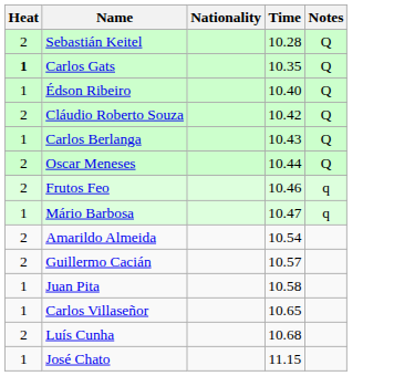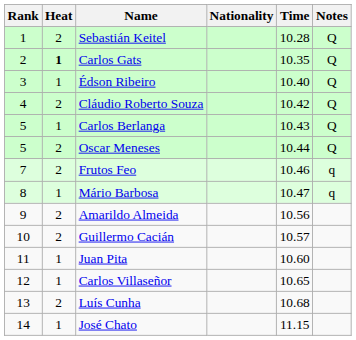 <table class="wikitable sortable" style="text-align:center;font-size:95%">
 <tr>
+<th>Rank</th>
 <th>Heat</th>
 <th>Name</th>
 <th>Nationality</th>
 <th>Time</th>
 <th>Notes</th>
 </tr>
 <tr bgcolor=ccffcc>
+<td>1</td>
 <td>2</td>
 <td align=left><a href='#'>Sebastián Keitel</a></td>
 <td align=left></td>
 <td>10.28</td>
 <td>Q</td>
 </tr>
 <tr bgcolor=ccffcc>
+<td>2</td>
 <td><strong>1</strong></td>
 <td align=left><a href='#'>Carlos Gats</a></td>
 <td align=left></td>
 <td>10.35</td>
 <td>Q</td>
 </tr>
 <tr bgcolor=ccffcc>
+<td>3</td>
 <td>1</td>
 <td align=left><a href='#'>Édson Ribeiro</a></td>
 <td align=left></td>
 <td>10.40</td>
 <td>Q</td>
 </tr>
 <tr bgcolor=ccffcc>
+<td>4</td>
 <td>2</td>
 <td align=left><a href='#'>Cláudio Roberto Souza</a></td>
 <td align=left></td>
 <td>10.42</td>
 <td>Q</td>
 </tr>
 <tr bgcolor=ccffcc>
+<td>5</td>
 <td>1</td>
 <td align=left><a href='#'>Carlos Berlanga</a></td>
 <td align=left></td>
 <td>10.43</td>
 <td>Q</td>
 </tr>
 <tr bgcolor=ccffcc>
+<td>5</td>
 <td>2</td>
 <td align=left><a href='#'>Oscar Meneses</a></td>
 <td align=left></td>
 <td>10.44</td>
 <td>Q</td>
 </tr>
 <tr bgcolor=ddffdd>
+<td>7</td>
 <td>2</td>
 <td align=left><a href='#'>Frutos Feo</a></td>
 <td align=left></td>
 <td>10.46</td>
 <td>q</td>
 </tr>
 <tr bgcolor=ddffdd>
+<td>8</td>
 <td>1</td>
 <td align=left><a href='#'>Mário Barbosa</a></td>
 <td align=left></td>
 <td>10.47</td>
 <td>q</td>
 </tr>
 <tr>
+<td>9</td>
 <td>2</td>
 <td align=left><a href='#'>Amarildo Almeida</a></td>
 <td align=left></td>
-<td>10.54</td>
+<td>10.56</td>
 <td></td>
 </tr>
 <tr>
+<td>10</td>
 <td>2</td>
 <td align=left><a href='#'>Guillermo Cacián</a></td>
 <td align=left></td>
 <td>10.57</td>
 <td></td>
 </tr>
 <tr>
+<td>11</td>
 <td>1</td>
 <td align=left><a href='#'>Juan Pita</a></td>
 <td align=left></td>
-<td>10.58</td>
+<td>10.60</td>
 <td></td>
 </tr>
 <tr>
+<td>12</td>
 <td>1</td>
 <td align=left><a href='#'>Carlos Villaseñor</a></td>
 <td align=left></td>
 <td>10.65</td>
 <td></td>
 </tr>
 <tr>
+<td>13</td>
 <td>2</td>
 <td align=left><a href='#'>Luís Cunha</a></td>
 <td align=left></td>
 <td>10.68</td>
 <td></td>
 </tr>
 <tr>
+<td>14</td>
 <td>1</td>
 <td align=left><a href='#'>José Chato</a></td>
 <td align=left></td>
 <td>11.15</td>
 <td></td>
 </tr>
 </table>
